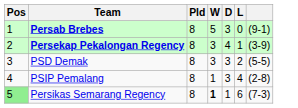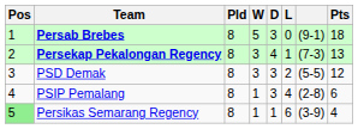 <table class="wikitable">
 <tr>
 <th>Pos</th>
 <th>Team</th>
 <th>Pld</th>
 <th>W</th>
 <th>D</th>
 <th>L</th>
 <th></th>
+<th>Pts</th>
 </tr>
 <tr bgcolor=#ccffcc>
 <td>1</td>
 <td><strong><a href='#'>Persab Brebes</a></strong></td>
 <td>8</td>
 <td>5</td>
 <td>3</td>
 <td>0</td>
 <td>(9-1)</td>
+<td>18</td>
 </tr>
 <tr bgcolor=#ccffcc>
 <td>2</td>
 <td><strong><a href='#'>Persekap Pekalongan Regency</a></strong></td>
 <td>8</td>
 <td>3</td>
 <td>4</td>
 <td>1</td>
-<td>(3-9)</td>
+<td>(7-3)</td>
+<td>13</td>
 </tr>
 <tr>
 <td>3</td>
 <td><a href='#'>PSD Demak</a></td>
 <td>8</td>
 <td>3</td>
 <td>3</td>
 <td>2</td>
 <td>(5-5)</td>
+<td>12</td>
 </tr>
 <tr>
 <td>4</td>
 <td><a href='#'>PSIP Pemalang</a></td>
 <td>8</td>
 <td>1</td>
 <td>3</td>
 <td>4</td>
 <td>(2-8)</td>
+<td>6</td>
 </tr>
 <tr>
 <td style="background: lightgreen;">5</td>
 <td><a href='#'>Persikas Semarang Regency</a></td>
 <td>8</td>
-<td><strong>1</strong></td>
+<td>1</td>
 <td>1</td>
 <td>6</td>
-<td>(7-3)</td>
+<td>(3-9)</td>
+<td>4</td>
 </tr>
 </table>
